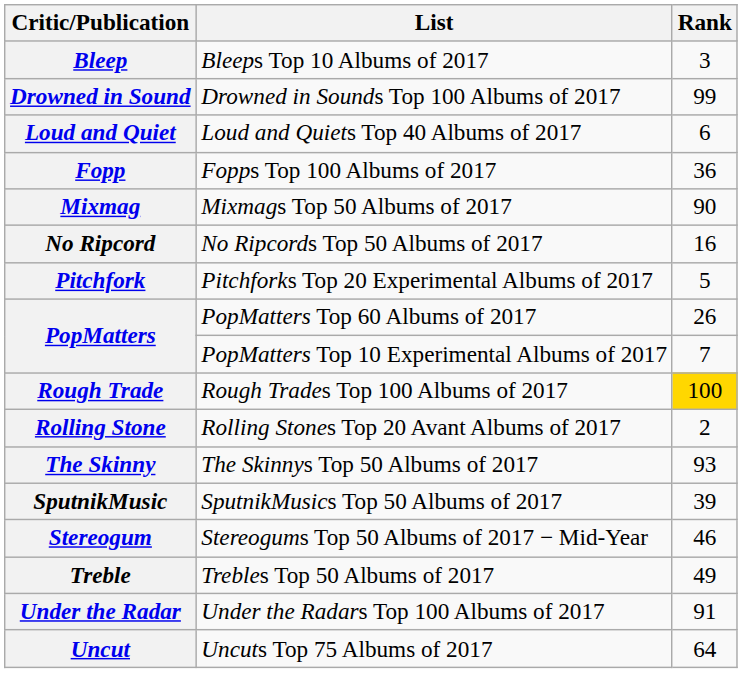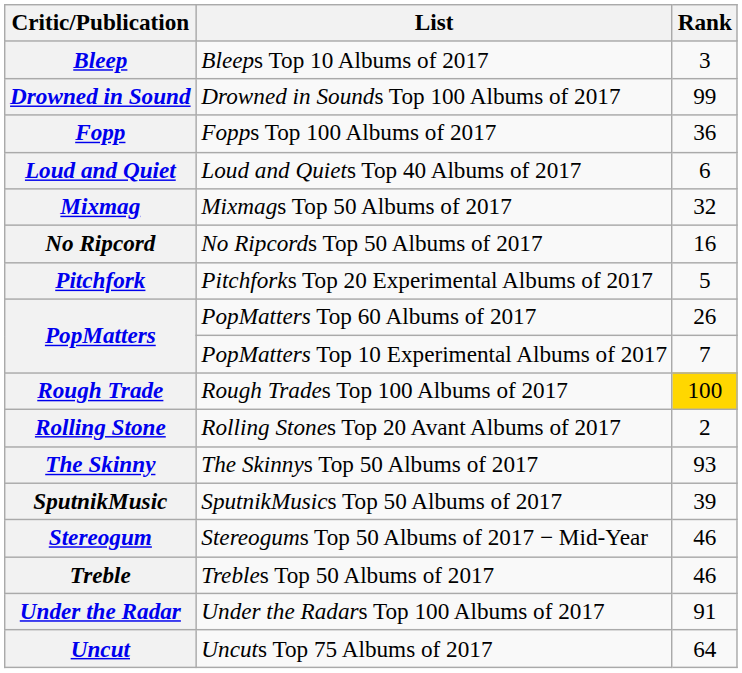 <table class="wikitable sortable plainrowheaders">
 <tr>
 <th scope="col">Critic/Publication</th>
 <th scope="col">List</th>
 <th scope="col">Rank</th>
 </tr>
 <tr>
 <th scope="row"><em><a href='#'>Bleep</a></em></th>
 <td><em>Bleep</em>s Top 10 Albums of 2017</td>
 <td style="text-align:center;">3</td>
 </tr>
 <tr>
 <th scope="row"><em><a href='#'>Drowned in Sound</a></em></th>
 <td><em>Drowned in Sound</em>s Top 100 Albums of 2017</td>
 <td style="text-align:center;">99</td>
 </tr>
 <tr>
+<th scope="row"><em><a href='#'>Fopp</a></em></th>
+<td><em>Fopp</em>s Top 100 Albums of 2017</td>
+<td style="text-align:center;">36</td>
+</tr>
+<tr>
 <th scope="row"><em><a href='#'>Loud and Quiet</a></em></th>
 <td><em>Loud and Quiet</em>s Top 40 Albums of 2017</td>
 <td style="text-align:center;">6</td>
 </tr>
 <tr>
-<th scope="row"><em><a href='#'>Fopp</a></em></th>
-<td><em>Fopp</em>s Top 100 Albums of 2017</td>
-<td style="text-align:center;">36</td>
-</tr>
-<tr>
 <th scope="row"><em><a href='#'>Mixmag</a></em></th>
 <td><em>Mixmag</em>s Top 50 Albums of 2017</td>
-<td style="text-align:center;">90</td>
+<td style="text-align:center;">32</td>
 </tr>
 <tr>
 <th scope="row"><em>No Ripcord</em></th>
 <td><em>No Ripcord</em>s Top 50 Albums of 2017</td>
 <td style="text-align:center;">16</td>
 </tr>
 <tr>
 <th scope="row"><em><a href='#'>Pitchfork</a></em></th>
 <td><em>Pitchfork</em>s Top 20 Experimental Albums of 2017</td>
 <td style="text-align:center;">5</td>
 </tr>
 <tr>
 <th rowspan="2" scope="row"><em><a href='#'>PopMatters</a></em></th>
 <td><em>PopMatters</em> Top 60 Albums of 2017</td>
 <td style="text-align:center;">26</td>
 </tr>
 <tr>
 <td><em>PopMatters</em> Top 10 Experimental Albums of 2017</td>
 <td style="text-align:center;">7</td>
 </tr>
 <tr>
 <th scope="row"><em><a href='#'>Rough Trade</a></em></th>
 <td><em>Rough Trade</em>s Top 100 Albums of 2017</td>
 <td style="background: gold; text-align:center;">100</td>
 </tr>
 <tr>
 <th scope="row"><em><a href='#'>Rolling Stone</a></em></th>
 <td><em>Rolling Stone</em>s Top 20 Avant Albums of 2017</td>
 <td style="text-align:center;">2</td>
 </tr>
 <tr>
 <th scope="row"><em><a href='#'>The Skinny</a></em></th>
 <td><em>The Skinny</em>s Top 50 Albums of 2017</td>
 <td style="text-align:center;">93</td>
 </tr>
 <tr>
 <th scope="row"><em>SputnikMusic</em></th>
 <td><em>SputnikMusic</em>s Top 50 Albums of 2017</td>
 <td style="text-align:center;">39</td>
 </tr>
 <tr>
 <th scope="row"><em><a href='#'>Stereogum</a></em></th>
 <td><em>Stereogum</em>s Top 50 Albums of 2017 − Mid-Year</td>
 <td style="text-align:center;">46</td>
 </tr>
 <tr>
 <th scope="row"><em>Treble</em></th>
 <td><em>Treble</em>s Top 50 Albums of 2017</td>
-<td style="text-align:center;">49</td>
+<td style="text-align:center;">46</td>
 </tr>
 <tr>
 <th scope="row"><em><a href='#'>Under the Radar</a></em></th>
 <td><em>Under the Radar</em>s Top 100 Albums of 2017</td>
 <td style="text-align:center;">91</td>
 </tr>
 <tr>
 <th scope="row"><em><a href='#'>Uncut</a></em></th>
 <td><em>Uncut</em>s Top 75 Albums of 2017</td>
 <td style="text-align:center;">64</td>
 </tr>
 </table>
